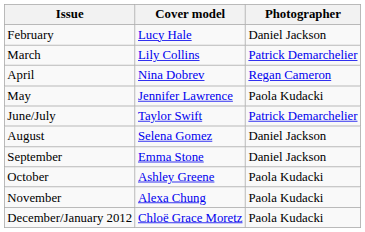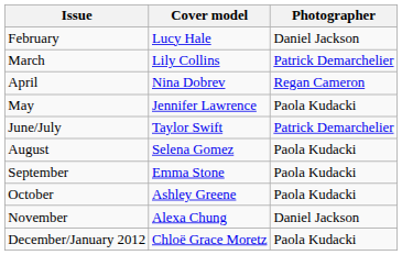 <table class="sortable wikitable">
 <tr>
 <th>Issue</th>
 <th>Cover model</th>
 <th>Photographer</th>
 </tr>
 <tr>
 <td>February</td>
 <td><a href='#'>Lucy Hale</a></td>
 <td>Daniel Jackson</td>
 </tr>
 <tr>
 <td>March</td>
 <td><a href='#'>Lily Collins</a></td>
 <td><a href='#'>Patrick Demarchelier</a></td>
 </tr>
 <tr>
 <td>April</td>
 <td><a href='#'>Nina Dobrev</a></td>
 <td><a href='#'>Regan Cameron</a></td>
 </tr>
 <tr>
 <td>May</td>
 <td><a href='#'>Jennifer Lawrence</a></td>
 <td>Paola Kudacki</td>
 </tr>
 <tr>
 <td>June/July</td>
 <td><a href='#'>Taylor Swift</a></td>
 <td><a href='#'>Patrick Demarchelier</a></td>
 </tr>
 <tr>
 <td>August</td>
 <td><a href='#'>Selena Gomez</a></td>
-<td>Daniel Jackson</td>
+<td>Paola Kudacki</td>
 </tr>
 <tr>
 <td>September</td>
 <td><a href='#'>Emma Stone</a></td>
-<td>Daniel Jackson</td>
+<td>Paola Kudacki</td>
 </tr>
 <tr>
 <td>October</td>
 <td><a href='#'>Ashley Greene</a></td>
 <td>Paola Kudacki</td>
 </tr>
 <tr>
 <td>November</td>
 <td><a href='#'>Alexa Chung</a></td>
-<td>Paola Kudacki</td>
+<td>Daniel Jackson</td>
 </tr>
 <tr>
 <td>December/January 2012</td>
 <td><a href='#'>Chloë Grace Moretz</a></td>
 <td>Paola Kudacki</td>
 </tr>
 </table>
